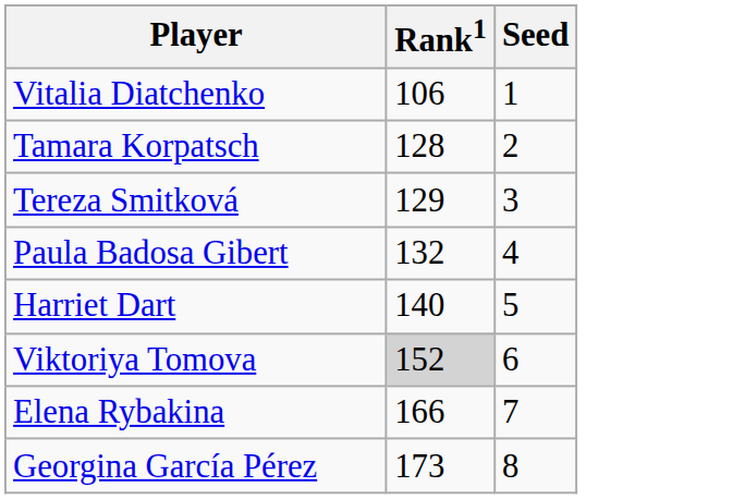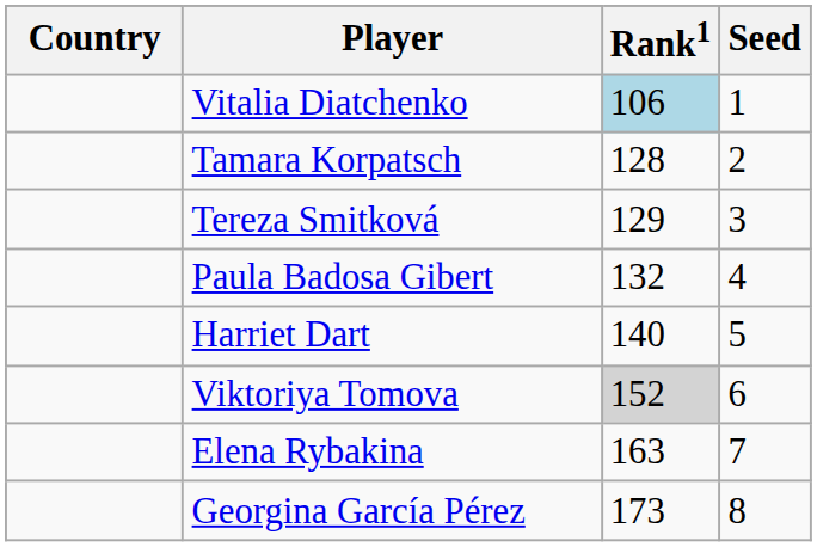 <table class="sortable wikitable">
 <tr>
+<th width="70">Country</th>
 <th width="175">Player</th>
 <th>Rank<sup>1</sup></th>
 <th>Seed</th>
 </tr>
 <tr>
+<td></td>
 <td><a href='#'>Vitalia Diatchenko</a></td>
-<td>106</td>
+<td style="background: lightblue;">106</td>
 <td>1</td>
 </tr>
 <tr>
+<td></td>
 <td><a href='#'>Tamara Korpatsch</a></td>
 <td>128</td>
 <td>2</td>
 </tr>
 <tr>
+<td></td>
 <td><a href='#'>Tereza Smitková</a></td>
 <td>129</td>
 <td>3</td>
 </tr>
 <tr>
+<td></td>
 <td><a href='#'>Paula Badosa Gibert</a></td>
 <td>132</td>
 <td>4</td>
 </tr>
 <tr>
+<td></td>
 <td><a href='#'>Harriet Dart</a></td>
 <td>140</td>
 <td>5</td>
 </tr>
 <tr>
+<td></td>
 <td><a href='#'>Viktoriya Tomova</a></td>
 <td style="background: lightgrey;">152</td>
 <td>6</td>
 </tr>
 <tr>
+<td></td>
 <td><a href='#'>Elena Rybakina</a></td>
-<td>166</td>
+<td>163</td>
 <td>7</td>
 </tr>
 <tr>
+<td></td>
 <td><a href='#'>Georgina García Pérez</a></td>
 <td>173</td>
 <td>8</td>
 </tr>
 </table>
